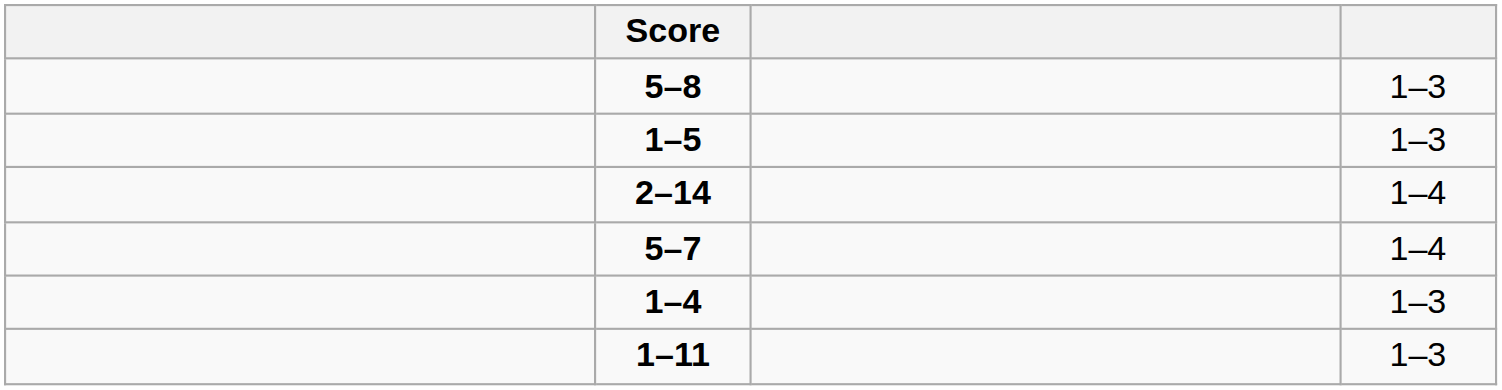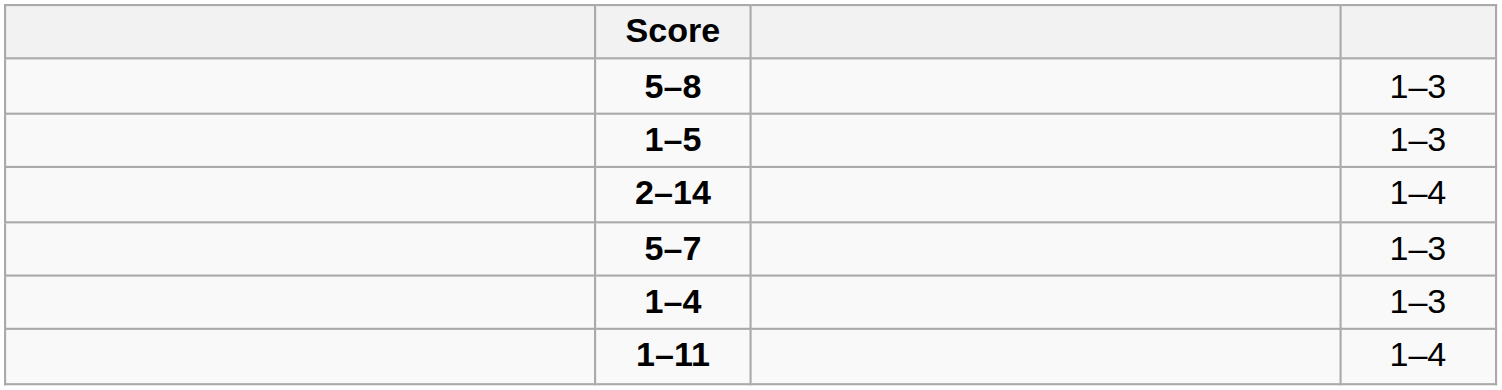 <table class="wikitable" style="text-align: center; ">
 <tr>
 <th align="right" width="270"></th>
 <th width="65">Score</th>
 <th align="left" width="270"></th>
 <th width="65"></th>
 </tr>
 <tr>
 <td align="left"></td>
 <td><strong>5–8</strong></td>
 <td align="left"><strong></strong></td>
 <td>1–3 <strong></strong></td>
 </tr>
 <tr>
 <td align="left"></td>
 <td><strong>1–5</strong></td>
 <td align="left"><strong></strong></td>
 <td>1–3 <strong></strong></td>
 </tr>
 <tr>
 <td align="left"></td>
 <td><strong>2–14</strong></td>
 <td align="left"><strong></strong></td>
 <td>1–4 <strong></strong></td>
 </tr>
 <tr>
 <td align="left"></td>
 <td><strong>5–7</strong></td>
 <td align="left"><strong></strong></td>
-<td>1–4 <strong></strong></td>
+<td>1–3 <strong></strong></td>
 </tr>
 <tr>
 <td align="left"></td>
 <td><strong>1–4</strong></td>
 <td align="left"><strong></strong></td>
 <td>1–3 <strong></strong></td>
 </tr>
 <tr>
 <td align="left"></td>
 <td><strong>1–11</strong></td>
 <td align="left"><strong></strong></td>
-<td>1–3 <strong></strong></td>
+<td>1–4 <strong></strong></td>
 </tr>
 </table>
